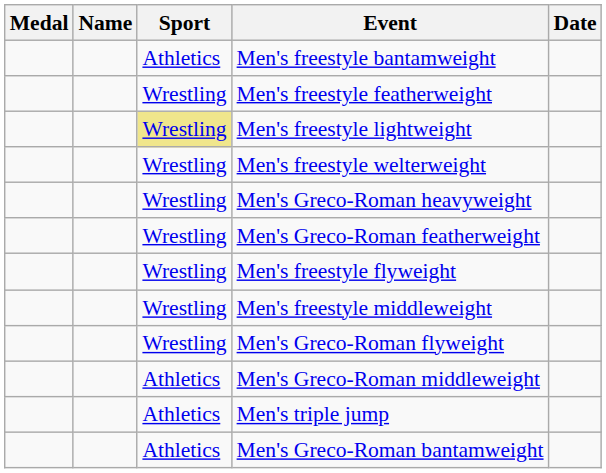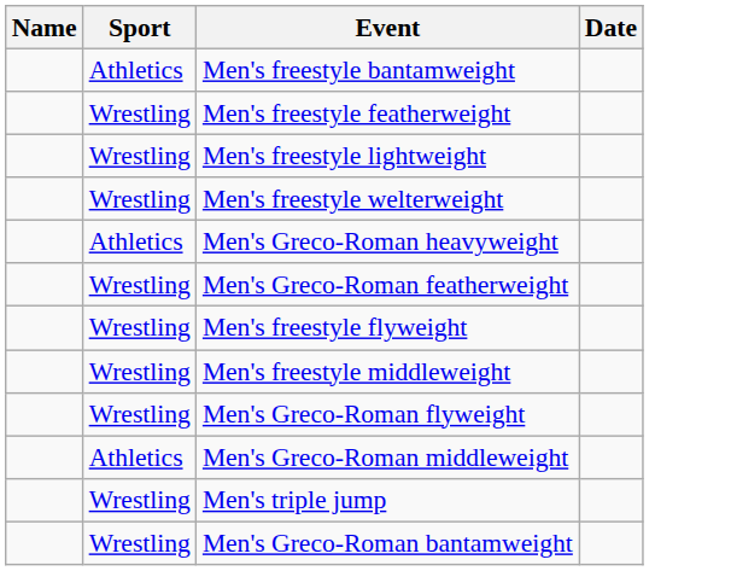 <table class="wikitable sortable" style="font-size: 95%;">
 <tr>
-<th>Medal</th>
 <th>Name</th>
 <th>Sport</th>
 <th>Event</th>
 <th>Date</th>
 </tr>
 <tr>
 <td></td>
-<td></td>
 <td><a href='#'>Athletics</a></td>
 <td><a href='#'>Men's freestyle bantamweight</a></td>
 <td></td>
 </tr>
 <tr>
-<td></td>
 <td></td>
 <td><a href='#'>Wrestling</a></td>
 <td><a href='#'>Men's freestyle featherweight</a></td>
 <td></td>
 </tr>
 <tr>
 <td></td>
-<td></td>
-<td style="background: khaki;"><a href='#'>Wrestling</a></td>
+<td><a href='#'>Wrestling</a></td>
 <td><a href='#'>Men's freestyle lightweight</a></td>
 <td></td>
 </tr>
 <tr>
-<td></td>
 <td></td>
 <td><a href='#'>Wrestling</a></td>
 <td><a href='#'>Men's freestyle welterweight</a></td>
 <td></td>
 </tr>
 <tr>
 <td></td>
-<td></td>
-<td><a href='#'>Wrestling</a></td>
+<td><a href='#'>Athletics</a></td>
 <td><a href='#'>Men's Greco-Roman heavyweight</a></td>
 <td></td>
 </tr>
 <tr>
-<td></td>
 <td></td>
 <td><a href='#'>Wrestling</a></td>
 <td><a href='#'>Men's Greco-Roman featherweight</a></td>
 <td></td>
 </tr>
 <tr>
 <td></td>
-<td></td>
 <td><a href='#'>Wrestling</a></td>
 <td><a href='#'>Men's freestyle flyweight</a></td>
 <td></td>
 </tr>
 <tr>
-<td></td>
 <td></td>
 <td><a href='#'>Wrestling</a></td>
 <td><a href='#'>Men's freestyle middleweight</a></td>
 <td></td>
 </tr>
 <tr>
 <td></td>
-<td></td>
 <td><a href='#'>Wrestling</a></td>
 <td><a href='#'>Men's Greco-Roman flyweight</a></td>
 <td></td>
 </tr>
 <tr>
-<td></td>
 <td></td>
 <td><a href='#'>Athletics</a></td>
 <td><a href='#'>Men's Greco-Roman middleweight</a></td>
 <td></td>
 </tr>
 <tr>
 <td></td>
-<td></td>
-<td><a href='#'>Athletics</a></td>
+<td><a href='#'>Wrestling</a></td>
 <td><a href='#'>Men's triple jump</a></td>
 <td></td>
 </tr>
 <tr>
 <td></td>
-<td></td>
-<td><a href='#'>Athletics</a></td>
+<td><a href='#'>Wrestling</a></td>
 <td><a href='#'>Men's Greco-Roman bantamweight</a></td>
 <td></td>
 </tr>
 </table>
